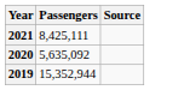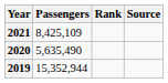 <table class="wikitable sortable">
 <tr>
 <th>Year</th>
 <th>Passengers</th>
+<th>Rank</th>
 <th>Source</th>
 </tr>
 <tr>
 <th>2021</th>
-<td>8,425,111 </td>
+<td>8,425,109 </td>
+<td></td>
 <td></td>
 </tr>
 <tr>
 <th>2020</th>
-<td>5,635,092 </td>
+<td>5,635,490 </td>
+<td></td>
 <td></td>
 </tr>
 <tr>
 <th>2019</th>
 <td>15,352,944</td>
 <td></td>
+<td></td>
 </tr>
 </table>
